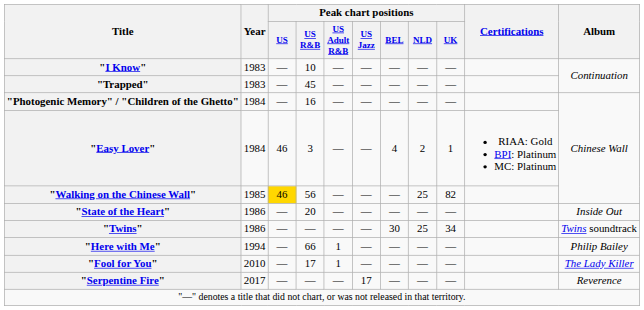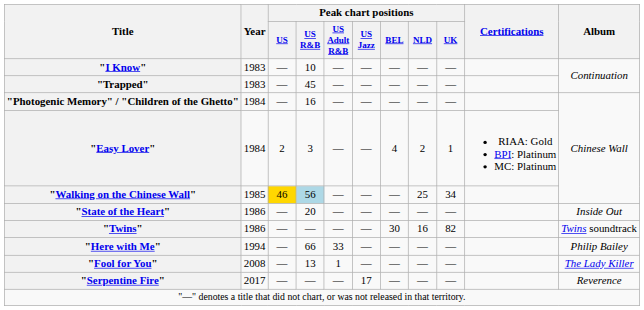 <table class="wikitable plainrowheaders" style="text-align:center;">
 <tr>
 <th rowspan="2">Title</th>
 <th rowspan="2">Year</th>
 <th colspan="7">Peak chart positions</th>
 <th rowspan="2"><a href='#'>Certifications</a></th>
 <th rowspan="2">Album</th>
 </tr>
 <tr style="font-size:smaller;">
 <th width="35"><a href='#'>US</a><br></th>
 <th width="35"><a href='#'>US R&B</a><br></th>
 <th width="35"><a href='#'>US Adult R&B</a><br></th>
 <th width="35"><a href='#'>US Jazz</a><br></th>
 <th width="35"><a href='#'>BEL</a><br></th>
 <th width="35"><a href='#'>NLD</a><br></th>
 <th width="35"><a href='#'>UK</a><br></th>
 </tr>
 <tr>
 <th scope="row">"<a href='#'>I Know</a>"</th>
 <td>1983</td>
 <td>—</td>
 <td>10</td>
 <td>—</td>
 <td>—</td>
 <td>—</td>
 <td>—</td>
 <td>—</td>
 <td></td>
 <td rowspan="2"><em>Continuation</em></td>
 </tr>
 <tr>
 <th scope="row">"Trapped"</th>
 <td>1983</td>
 <td>—</td>
 <td>45</td>
 <td>—</td>
 <td>—</td>
 <td>—</td>
 <td>—</td>
 <td>—</td>
 <td></td>
 </tr>
 <tr>
 <th scope="row">"Photogenic Memory" / "Children of the Ghetto"</th>
 <td>1984</td>
 <td>—</td>
 <td>16</td>
 <td>—</td>
 <td>—</td>
 <td>—</td>
 <td>—</td>
 <td>—</td>
 <td></td>
 <td rowspan="3"><em>Chinese Wall</em></td>
 </tr>
 <tr>
 <th scope="row">"<a href='#'>Easy Lover</a>"<br></th>
 <td>1984</td>
-<td>46</td>
+<td>2</td>
 <td>3</td>
 <td>—</td>
 <td>—</td>
 <td>4</td>
 <td>2</td>
 <td>1</td>
 <td><br><ul><li>RIAA: Gold</li><li><a href='#'>BPI</a>: Platinum</li><li>MC: Platinum</li></ul></td>
 </tr>
 <tr>
 <th scope="row">"<a href='#'>Walking on the Chinese Wall</a>"</th>
 <td>1985</td>
 <td style="background: gold;">46</td>
-<td>56</td>
+<td style="background: lightblue;">56</td>
 <td>—</td>
 <td>—</td>
 <td>—</td>
 <td>25</td>
-<td>82</td>
+<td>34</td>
 <td></td>
 </tr>
 <tr>
 <th scope="row">"<a href='#'>State of the Heart</a>"</th>
 <td>1986</td>
 <td>—</td>
 <td>20</td>
 <td>—</td>
 <td>—</td>
 <td>—</td>
 <td>—</td>
 <td>—</td>
 <td></td>
 <td><em>Inside Out</em></td>
 </tr>
 <tr>
 <th scope="row">"<a href='#'>Twins</a>"<br></th>
 <td>1986</td>
 <td>—</td>
 <td>—</td>
 <td>—</td>
 <td>—</td>
 <td>30</td>
-<td>25</td>
-<td>34</td>
+<td>16</td>
+<td>82</td>
 <td></td>
 <td><em><a href='#'>Twins</a></em> soundtrack</td>
 </tr>
 <tr>
 <th scope="row">"<a href='#'>Here with Me</a>"</th>
 <td>1994</td>
 <td>—</td>
 <td>66</td>
-<td>1</td>
+<td>33</td>
 <td>—</td>
 <td>—</td>
 <td>—</td>
 <td>—</td>
 <td></td>
 <td><em>Philip Bailey</em></td>
 </tr>
 <tr>
 <th scope="row">"<a href='#'>Fool for You</a>"<br></th>
-<td>2010</td>
+<td>2008</td>
 <td>—</td>
-<td>17</td>
+<td>13</td>
 <td>1</td>
 <td>—</td>
 <td>—</td>
 <td>—</td>
 <td>—</td>
 <td></td>
 <td><em><a href='#'>The Lady Killer</a></em></td>
 </tr>
 <tr>
 <th scope="row">"<a href='#'>Serpentine Fire</a>"<br></th>
 <td>2017</td>
 <td>—</td>
 <td>—</td>
 <td>—</td>
 <td>17</td>
 <td>—</td>
 <td>—</td>
 <td>—</td>
 <td></td>
 <td><em>Reverence</em></td>
 </tr>
 <tr>
 <td colspan="15" style="font-size:90%">"—" denotes a title that did not chart, or was not released in that territory.</td>
 </tr>
 </table>
